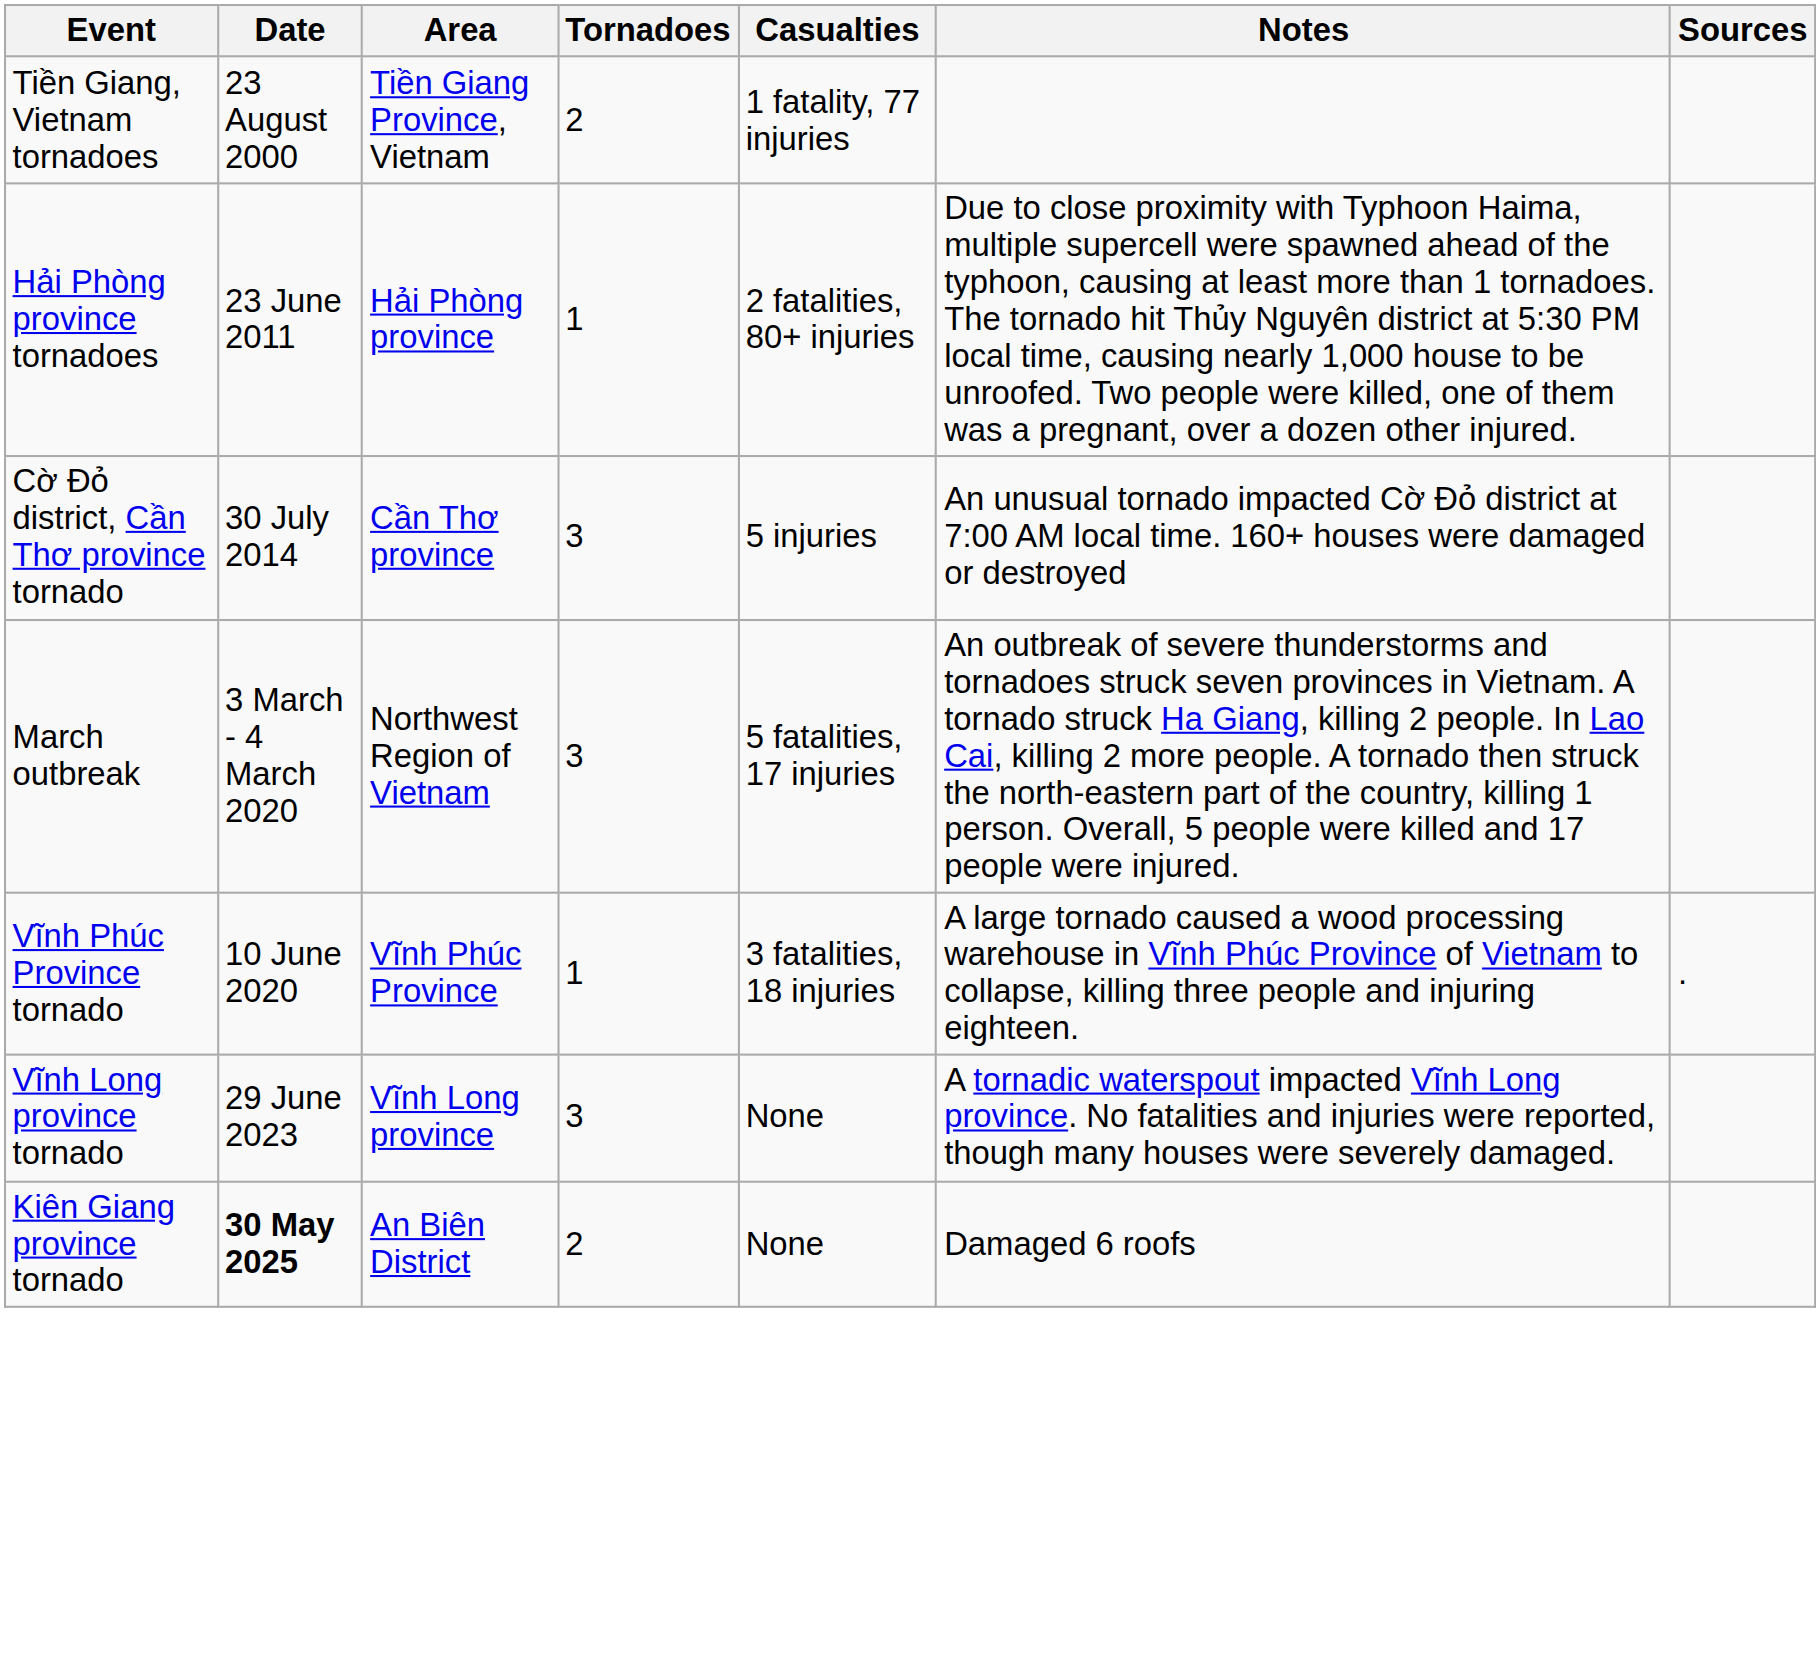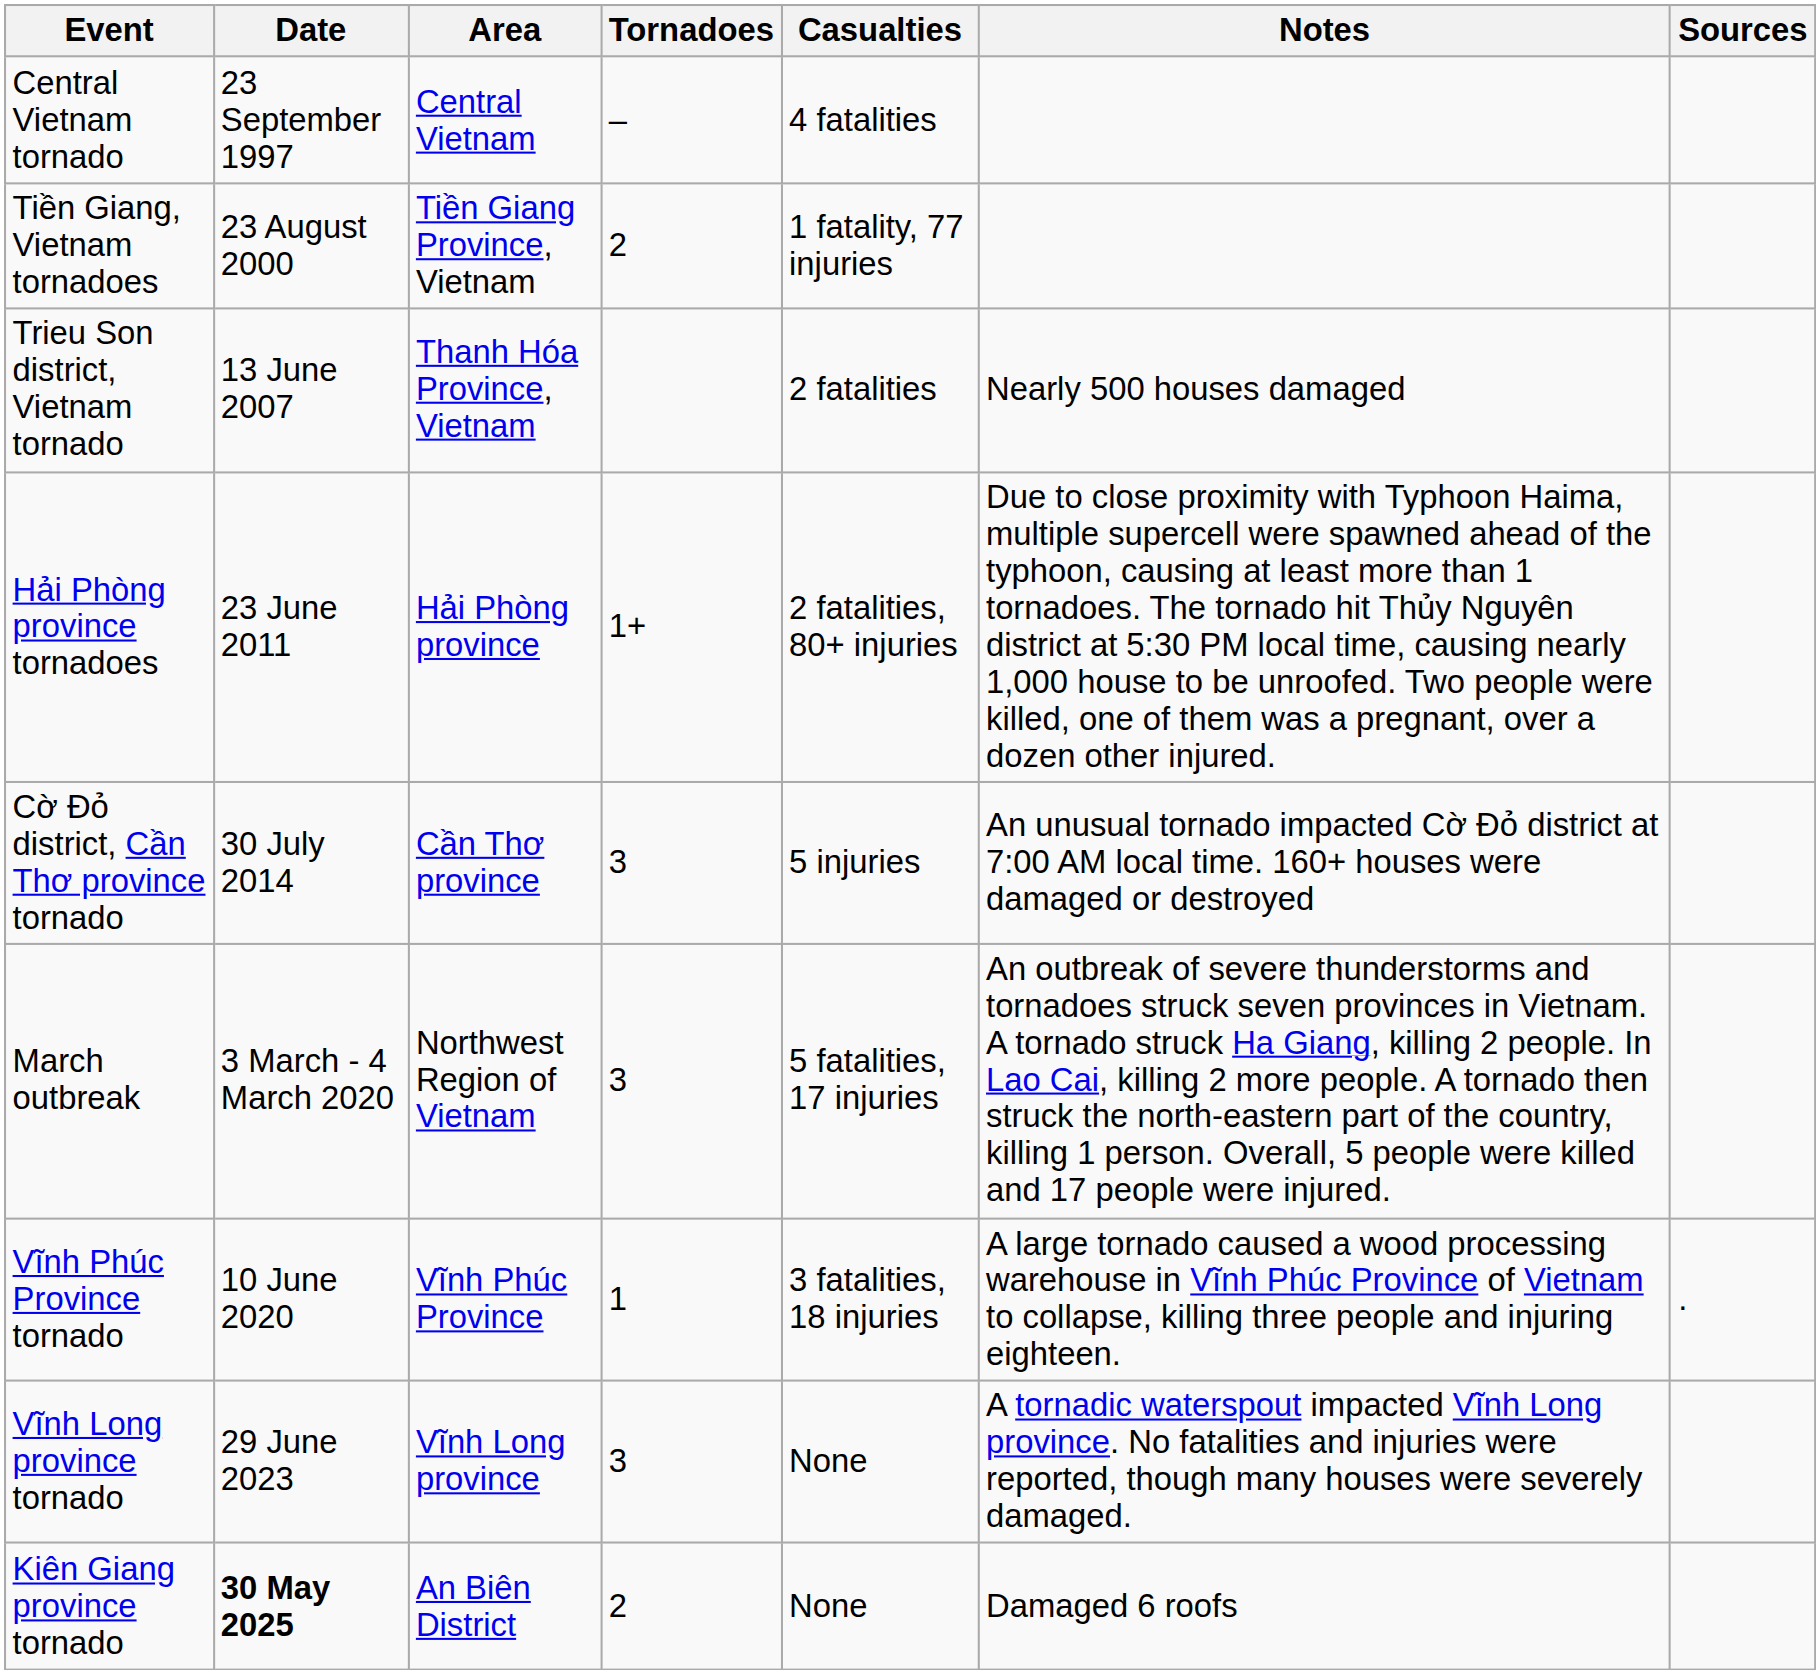 <table class="wikitable collapsible sortable" style="width:100%;">
 <tr>
 <th scope="col" class="unsortable">Event</th>
 <th>Date</th>
 <th>Area</th>
 <th>Tornadoes</th>
 <th>Casualties</th>
 <th scope="col" class="unsortable">Notes</th>
 <th scope="col" class="unsortable">Sources</th>
 </tr>
 <tr>
+<td>Central Vietnam tornado</td>
+<td>23 September 1997</td>
+<td><a href='#'>Central Vietnam</a></td>
+<td>–</td>
+<td>4 fatalities</td>
+<td></td>
+<td></td>
+</tr>
+<tr>
 <td>Tiền Giang, Vietnam tornadoes</td>
 <td>23 August 2000</td>
 <td><a href='#'>Tiền Giang Province</a>, Vietnam</td>
 <td>2</td>
 <td>1 fatality, 77 injuries</td>
 <td></td>
 <td></td>
 </tr>
 <tr>
+<td>Trieu Son district, Vietnam tornado</td>
+<td>13 June 2007</td>
+<td><a href='#'>Thanh Hóa Province</a>, <a href='#'>Vietnam</a></td>
+<td></td>
+<td>2 fatalities</td>
+<td>Nearly 500 houses damaged</td>
+<td></td>
+</tr>
+<tr>
 <td><a href='#'>Hải Phòng province</a><br>tornadoes</td>
 <td>23 June 2011</td>
 <td><a href='#'>Hải Phòng</a><br><a href='#'>province</a></td>
-<td>1</td>
+<td>1+</td>
 <td>2 fatalities, 80+ injuries</td>
 <td>Due to close proximity with Typhoon Haima, multiple supercell were spawned ahead of the typhoon, causing at least more than 1 tornadoes. The tornado hit Thủy Nguyên district at 5:30 PM local time, causing nearly 1,000 house to be unroofed. Two people were killed, one of them was a pregnant, over a dozen other injured.</td>
 <td></td>
 </tr>
 <tr>
 <td>Cờ Đỏ district, <a href='#'>Cần Thơ province</a> tornado</td>
 <td>30 July 2014</td>
 <td><a href='#'>Cần Thơ province</a></td>
 <td>3</td>
 <td>5 injuries</td>
 <td>An unusual tornado impacted Cờ Đỏ district at 7:00 AM local time. 160+ houses were damaged or destroyed</td>
 <td></td>
 </tr>
 <tr>
 <td>March outbreak</td>
 <td>3 March - 4 March 2020</td>
 <td>Northwest<br>Region of <a href='#'>Vietnam</a></td>
 <td>3</td>
 <td>5 fatalities, 17 injuries</td>
 <td>An outbreak of severe thunderstorms and tornadoes struck seven provinces in Vietnam. A tornado struck <a href='#'>Ha Giang</a>, killing 2 people. In <a href='#'>Lao Cai</a>, killing 2 more people. A tornado then struck the north-eastern part of the country, killing 1 person. Overall, 5 people were killed and 17 people were injured.</td>
 <td></td>
 </tr>
 <tr>
 <td><a href='#'>Vĩnh Phúc Province</a> tornado</td>
 <td>10 June 2020</td>
 <td><a href='#'>Vĩnh Phúc Province</a></td>
 <td>1</td>
 <td>3 fatalities, 18 injuries</td>
 <td>A large tornado caused a wood processing warehouse in <a href='#'>Vĩnh Phúc Province</a> of <a href='#'>Vietnam</a> to collapse, killing three people and injuring eighteen.</td>
 <td>.</td>
 </tr>
 <tr>
 <td><a href='#'>Vĩnh Long province</a> tornado</td>
 <td>29 June 2023</td>
 <td><a href='#'>Vĩnh Long province</a></td>
 <td>3</td>
 <td>None</td>
 <td>A <a href='#'>tornadic waterspout</a> impacted <a href='#'>Vĩnh Long province</a>. No fatalities and injuries were reported, though many houses were severely damaged.</td>
 <td></td>
 </tr>
 <tr>
 <td><a href='#'>Kiên Giang province</a> tornado</td>
 <td><strong>30 May 2025</strong></td>
 <td><a href='#'>An Biên District</a></td>
 <td>2</td>
 <td>None</td>
 <td>Damaged 6 roofs</td>
 <td></td>
 </tr>
 </table>
